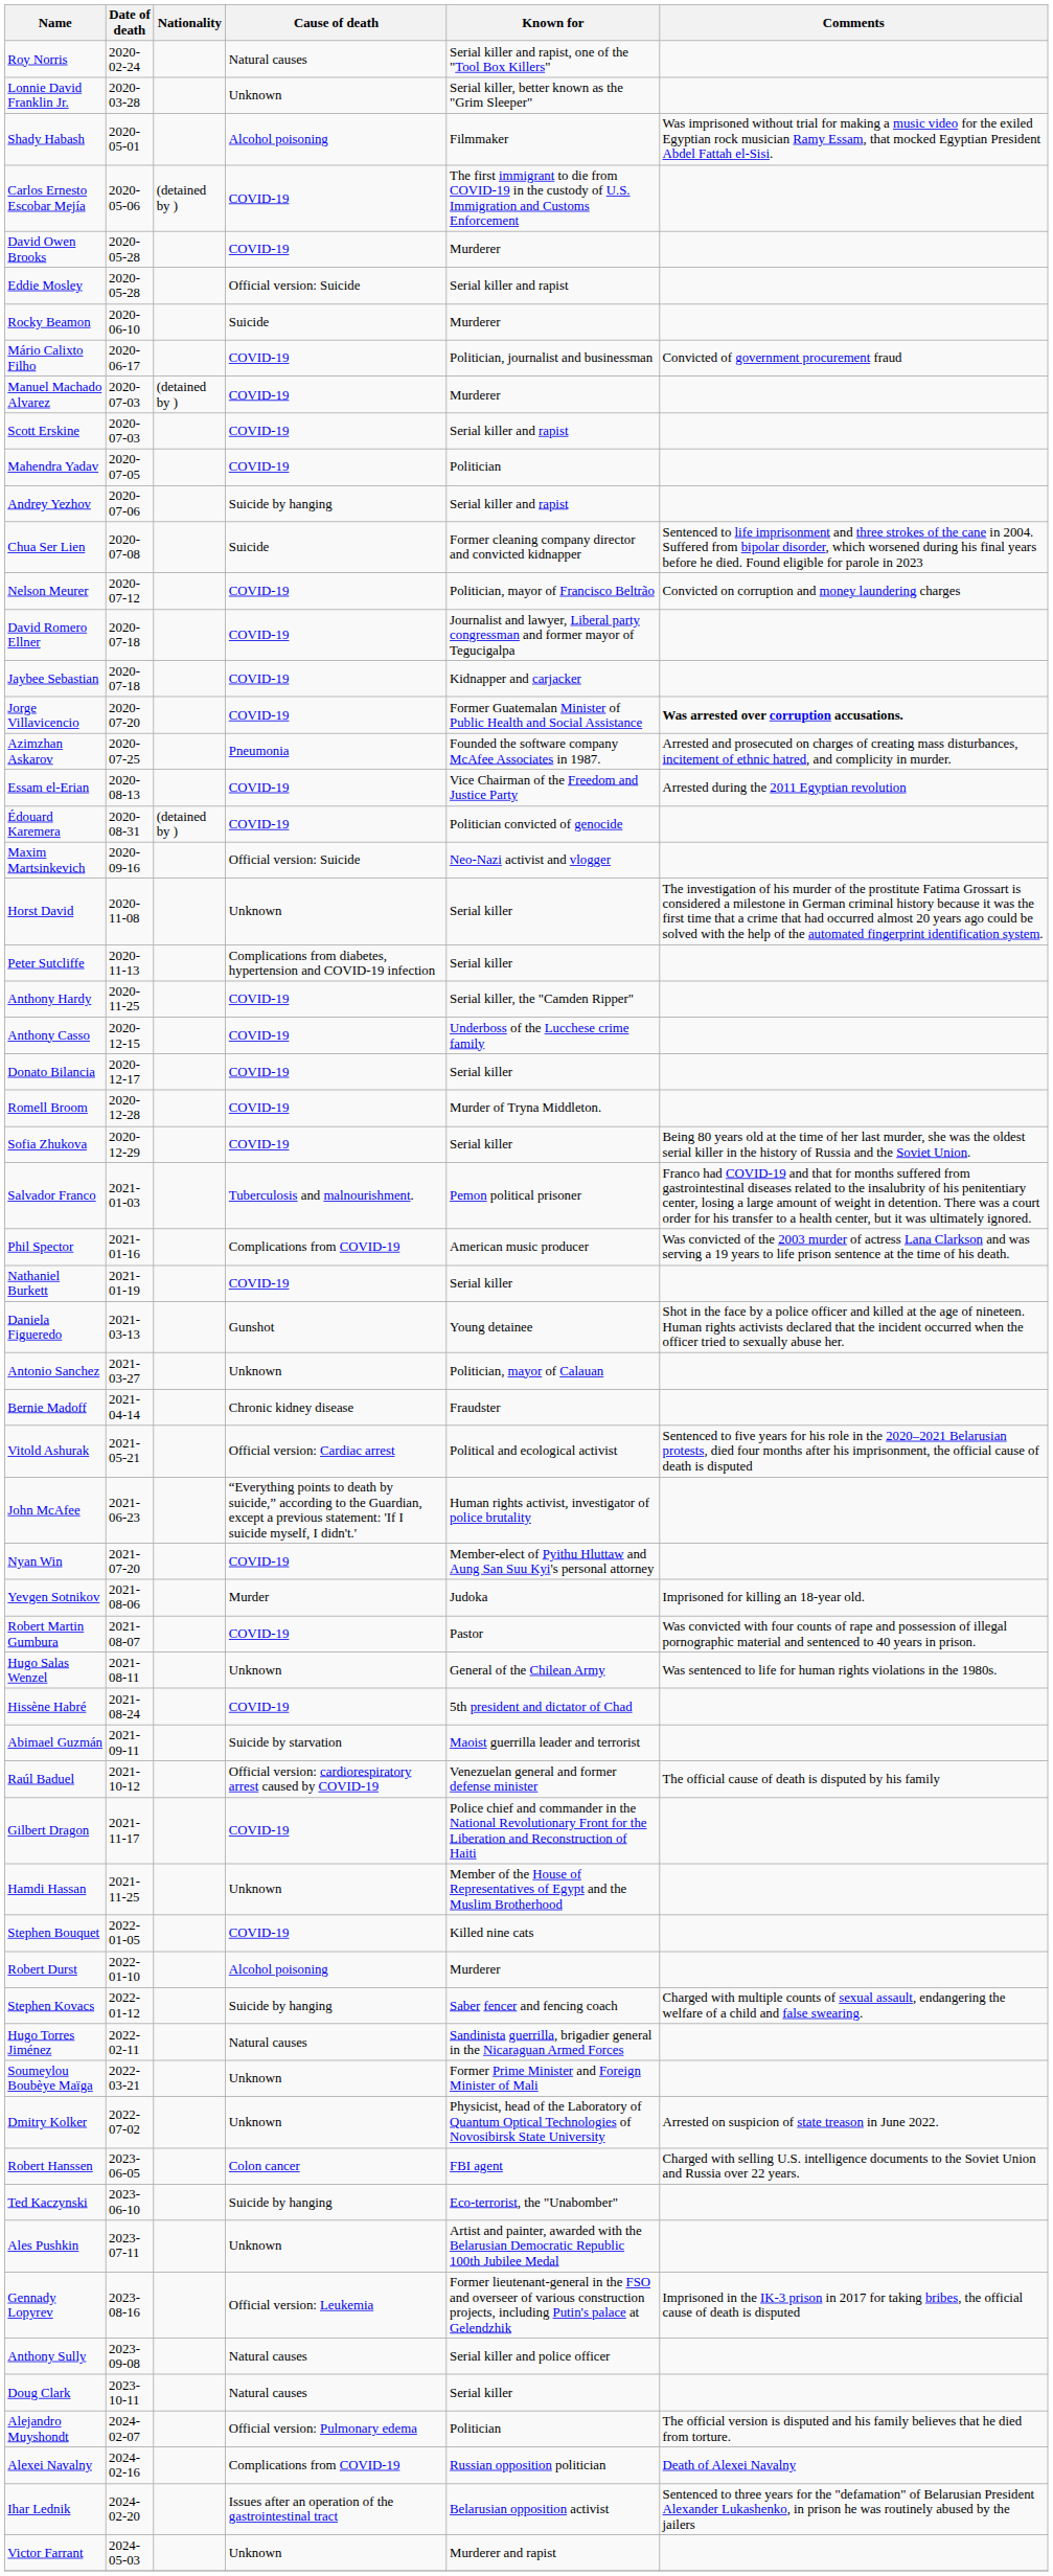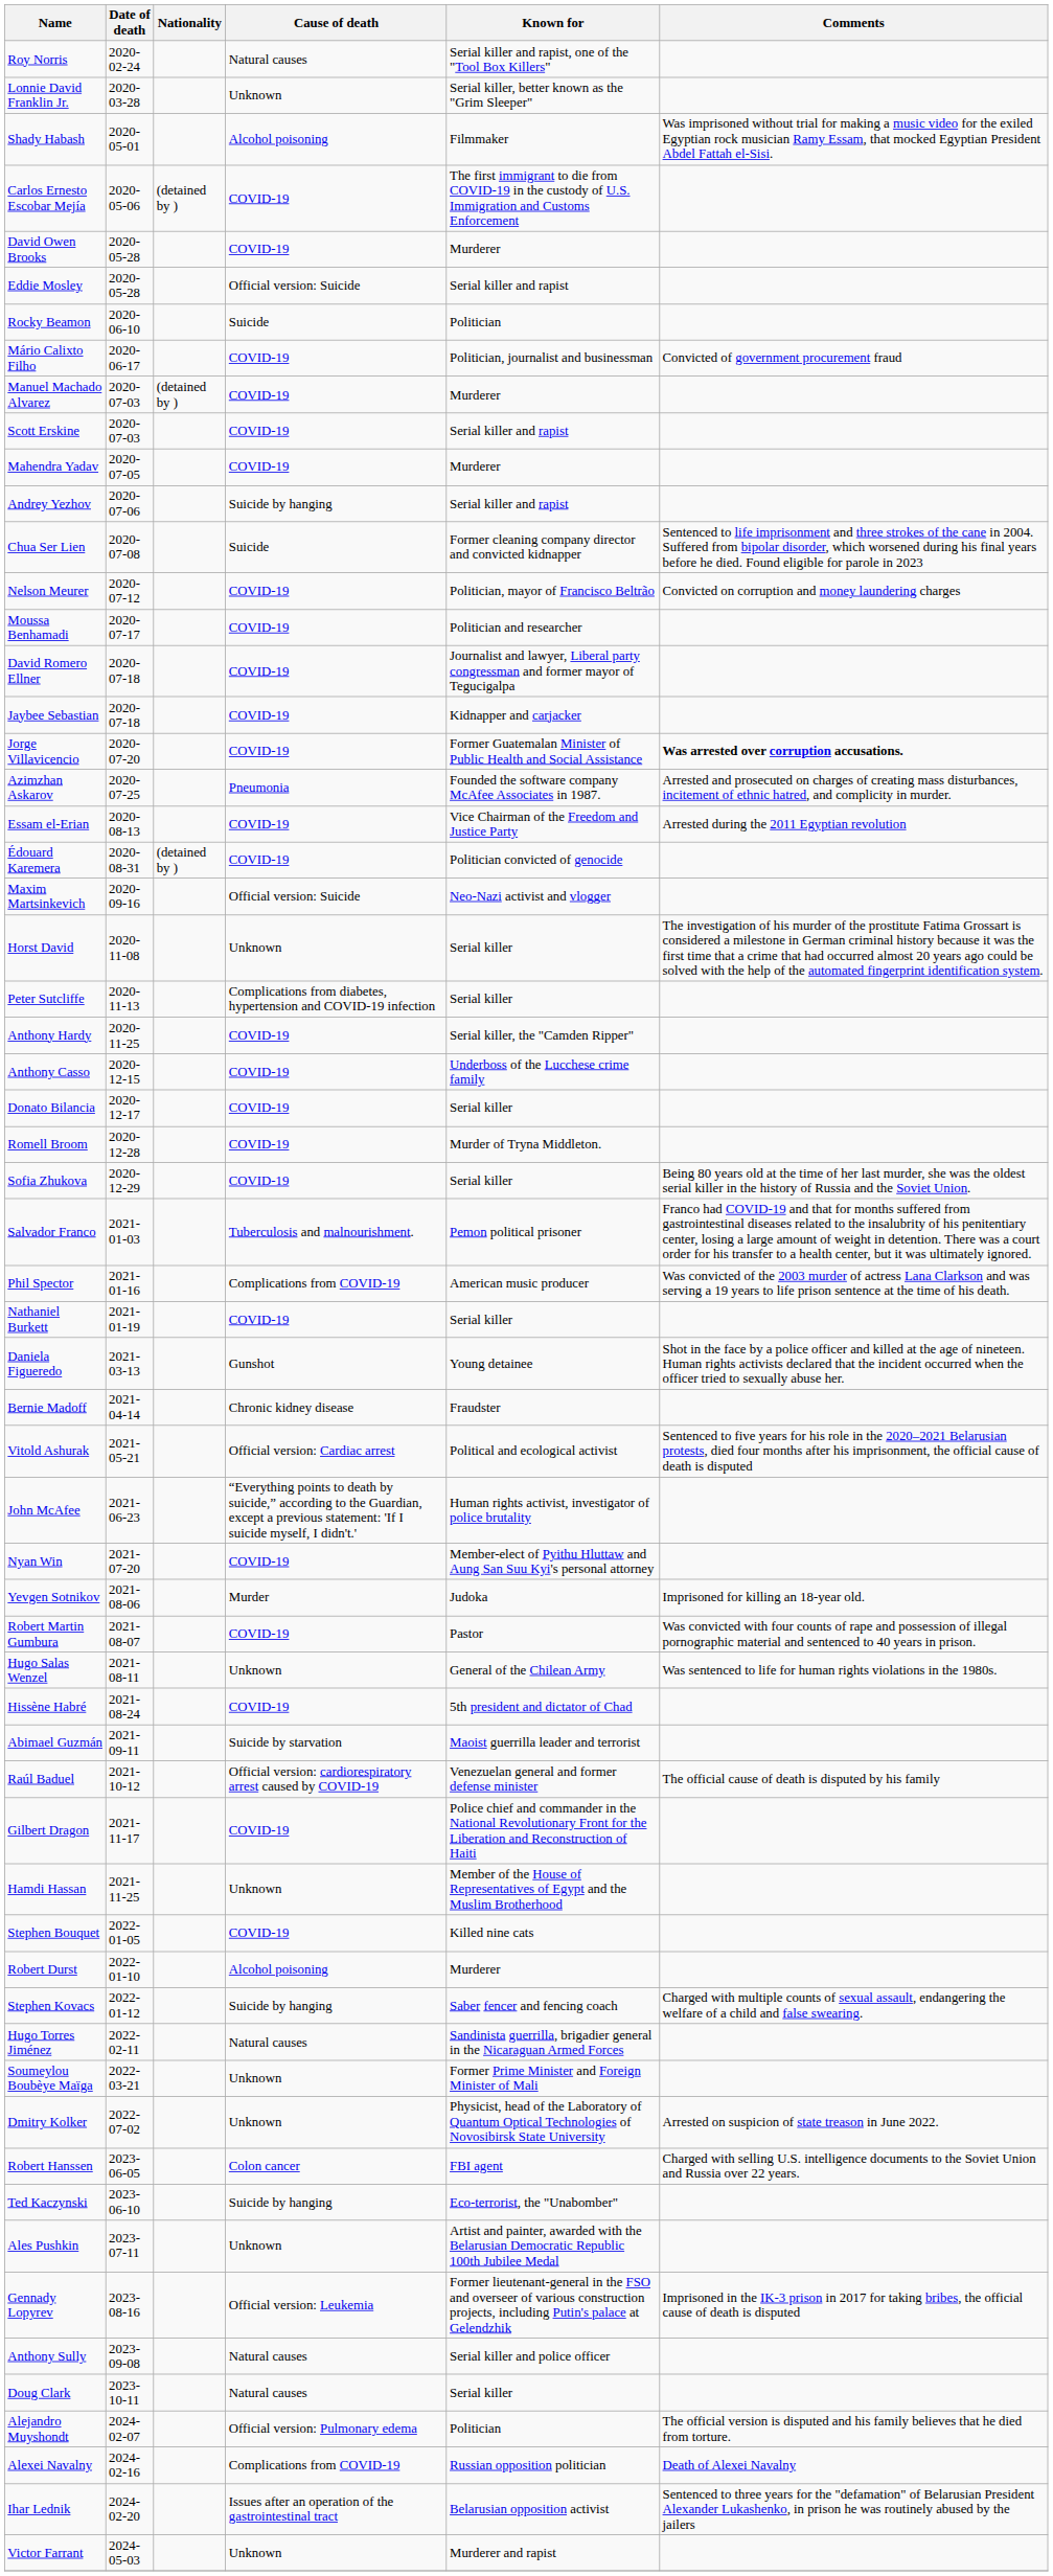 <table class="wikitable sortable">
 <tr>
 <th>Name</th>
 <th>Date of death</th>
 <th>Nationality</th>
 <th>Cause of death</th>
 <th>Known for</th>
 <th>Comments</th>
 </tr>
 <tr>
 <td><a href='#'>Roy Norris</a></td>
 <td>2020-02-24</td>
 <td></td>
 <td>Natural causes</td>
 <td>Serial killer and rapist, one of the "<a href='#'>Tool Box Killers</a>"</td>
 <td></td>
 </tr>
 <tr>
 <td><a href='#'>Lonnie David Franklin Jr.</a></td>
 <td>2020-03-28</td>
 <td></td>
 <td>Unknown</td>
 <td>Serial killer, better known as the "Grim Sleeper"</td>
 <td></td>
 </tr>
 <tr>
 <td><a href='#'>Shady Habash</a></td>
 <td>2020-05-01</td>
 <td></td>
 <td><a href='#'>Alcohol poisoning</a></td>
 <td>Filmmaker</td>
 <td>Was imprisoned without trial for making a <a href='#'>music video</a> for the exiled Egyptian rock musician <a href='#'>Ramy Essam</a>, that mocked Egyptian President <a href='#'>Abdel Fattah el-Sisi</a>.</td>
 </tr>
 <tr>
 <td><a href='#'>Carlos Ernesto Escobar Mejía</a></td>
 <td>2020-05-06</td>
 <td> (detained by )</td>
 <td><a href='#'>COVID-19</a></td>
 <td>The first <a href='#'>immigrant</a> to die from <a href='#'>COVID-19</a> in the custody of <a href='#'>U.S. Immigration and Customs Enforcement</a></td>
 <td></td>
 </tr>
 <tr>
 <td><a href='#'>David Owen Brooks</a></td>
 <td>2020-05-28</td>
 <td></td>
 <td><a href='#'>COVID-19</a></td>
 <td>Murderer</td>
 <td></td>
 </tr>
 <tr>
 <td><a href='#'>Eddie Mosley</a></td>
 <td>2020-05-28</td>
 <td></td>
 <td>Official version: Suicide</td>
 <td>Serial killer and rapist</td>
 <td></td>
 </tr>
 <tr>
 <td><a href='#'>Rocky Beamon</a></td>
 <td>2020-06-10</td>
 <td></td>
 <td>Suicide</td>
-<td>Murderer</td>
+<td>Politician</td>
 <td></td>
 </tr>
 <tr>
 <td><a href='#'>Mário Calixto Filho</a></td>
 <td>2020-06-17</td>
 <td></td>
 <td><a href='#'>COVID-19</a></td>
 <td>Politician, journalist and businessman</td>
 <td>Convicted of <a href='#'>government procurement</a> fraud</td>
 </tr>
 <tr>
 <td><a href='#'>Manuel Machado Alvarez</a></td>
 <td>2020-07-03</td>
 <td> (detained by )</td>
 <td><a href='#'>COVID-19</a></td>
 <td>Murderer</td>
 <td></td>
 </tr>
 <tr>
 <td><a href='#'>Scott Erskine</a></td>
 <td>2020-07-03</td>
 <td></td>
 <td><a href='#'>COVID-19</a></td>
 <td>Serial killer and <a href='#'>rapist</a></td>
 <td></td>
 </tr>
 <tr>
 <td><a href='#'>Mahendra Yadav</a></td>
 <td>2020-07-05</td>
 <td></td>
 <td><a href='#'>COVID-19</a></td>
-<td>Politician</td>
+<td>Murderer</td>
 <td></td>
 </tr>
 <tr>
 <td><a href='#'>Andrey Yezhov</a></td>
 <td>2020-07-06</td>
 <td></td>
 <td>Suicide by hanging</td>
 <td>Serial killer and <a href='#'>rapist</a></td>
 <td></td>
 </tr>
 <tr>
 <td><a href='#'>Chua Ser Lien</a></td>
 <td>2020-07-08</td>
 <td></td>
 <td>Suicide</td>
 <td>Former cleaning company director and convicted kidnapper</td>
 <td>Sentenced to <a href='#'>life imprisonment</a> and <a href='#'>three strokes of the cane</a> in 2004. Suffered from <a href='#'>bipolar disorder</a>, which worsened during his final years before he died. Found eligible for parole in 2023</td>
 </tr>
 <tr>
 <td><a href='#'>Nelson Meurer</a></td>
 <td>2020-07-12</td>
 <td></td>
 <td><a href='#'>COVID-19</a></td>
 <td>Politician, mayor of <a href='#'>Francisco Beltrão</a></td>
 <td>Convicted on corruption and <a href='#'>money laundering</a> charges</td>
+</tr>
+<tr>
+<td><a href='#'>Moussa Benhamadi</a></td>
+<td>2020-07-17</td>
+<td></td>
+<td><a href='#'>COVID-19</a></td>
+<td>Politician and researcher</td>
+<td></td>
 </tr>
 <tr>
 <td><a href='#'>David Romero Ellner</a></td>
 <td>2020-07-18</td>
 <td></td>
 <td><a href='#'>COVID-19</a></td>
 <td>Journalist and lawyer, <a href='#'>Liberal party</a> <a href='#'>congressman</a> and former mayor of Tegucigalpa</td>
 <td></td>
 </tr>
 <tr>
 <td><a href='#'>Jaybee Sebastian</a></td>
 <td>2020-07-18</td>
 <td></td>
 <td><a href='#'>COVID-19</a></td>
 <td>Kidnapper and <a href='#'>carjacker</a></td>
 <td></td>
 </tr>
 <tr>
 <td><a href='#'>Jorge Villavicencio</a></td>
 <td>2020-07-20</td>
 <td></td>
 <td><a href='#'>COVID-19</a></td>
 <td>Former Guatemalan <a href='#'>Minister</a> of <a href='#'>Public Health and Social Assistance</a></td>
 <td><strong>Was arrested over <a href='#'>corruption</a> accusations.</strong></td>
 </tr>
 <tr>
 <td><a href='#'>Azimzhan Askarov</a></td>
 <td>2020-07-25</td>
 <td></td>
 <td><a href='#'>Pneumonia</a></td>
 <td>Founded the software company <a href='#'>McAfee Associates</a> in 1987.</td>
 <td>Arrested and prosecuted on charges of creating mass disturbances, <a href='#'>incitement of ethnic hatred</a>, and complicity in murder.</td>
 </tr>
 <tr>
 <td><a href='#'>Essam el-Erian</a></td>
 <td>2020-08-13</td>
 <td></td>
 <td><a href='#'>COVID-19</a></td>
 <td>Vice Chairman of the <a href='#'>Freedom and Justice Party</a></td>
 <td>Arrested during the <a href='#'>2011 Egyptian revolution</a></td>
 </tr>
 <tr>
 <td><a href='#'>Édouard Karemera</a></td>
 <td>2020-08-31</td>
 <td> (detained by )</td>
 <td><a href='#'>COVID-19</a></td>
 <td>Politician convicted of <a href='#'>genocide</a></td>
 <td></td>
 </tr>
 <tr>
 <td><a href='#'>Maxim Martsinkevich</a></td>
 <td>2020-09-16</td>
 <td></td>
 <td>Official version: Suicide</td>
 <td><a href='#'>Neo-Nazi</a> activist and <a href='#'>vlogger</a></td>
 <td></td>
 </tr>
 <tr>
 <td><a href='#'>Horst David</a></td>
 <td>2020-11-08</td>
 <td></td>
 <td>Unknown</td>
 <td>Serial killer</td>
 <td>The investigation of his murder of the prostitute Fatima Grossart is considered a milestone in German criminal history because it was the first time that a crime that had occurred almost 20 years ago could be solved with the help of the <a href='#'>automated fingerprint identification system</a>.</td>
 </tr>
 <tr>
 <td><a href='#'>Peter Sutcliffe</a></td>
 <td>2020-11-13</td>
 <td></td>
 <td>Complications from diabetes, hypertension and COVID-19 infection</td>
 <td>Serial killer</td>
 <td></td>
 </tr>
 <tr>
 <td><a href='#'>Anthony Hardy</a></td>
 <td>2020-11-25</td>
 <td></td>
 <td><a href='#'>COVID-19</a></td>
 <td>Serial killer, the "Camden Ripper"</td>
 <td></td>
 </tr>
 <tr>
 <td><a href='#'>Anthony Casso</a></td>
 <td>2020-12-15</td>
 <td></td>
 <td><a href='#'>COVID-19</a></td>
 <td><a href='#'>Underboss</a> of the <a href='#'>Lucchese crime family</a></td>
 <td></td>
 </tr>
 <tr>
 <td><a href='#'>Donato Bilancia</a></td>
 <td>2020-12-17</td>
 <td></td>
 <td><a href='#'>COVID-19</a></td>
 <td>Serial killer</td>
 <td></td>
 </tr>
 <tr>
 <td><a href='#'>Romell Broom</a></td>
 <td>2020-12-28</td>
 <td></td>
 <td><a href='#'>COVID-19</a></td>
 <td>Murder of Tryna Middleton.</td>
 <td></td>
 </tr>
 <tr>
 <td><a href='#'>Sofia Zhukova</a></td>
 <td>2020-12-29</td>
 <td></td>
 <td><a href='#'>COVID-19</a></td>
 <td>Serial killer</td>
 <td>Being 80 years old at the time of her last murder, she was the oldest serial killer in the history of Russia and the <a href='#'>Soviet Union</a>.</td>
 </tr>
 <tr>
 <td><a href='#'>Salvador Franco</a></td>
 <td>2021-01-03</td>
 <td></td>
 <td><a href='#'>Tuberculosis</a> and <a href='#'>malnourishment</a>.</td>
 <td><a href='#'>Pemon</a> political prisoner</td>
 <td>Franco had <a href='#'>COVID-19</a> and that for months suffered from gastrointestinal diseases related to the insalubrity of his penitentiary center, losing a large amount of weight in detention. There was a court order for his transfer to a health center, but it was ultimately ignored.</td>
 </tr>
 <tr>
 <td><a href='#'>Phil Spector</a></td>
 <td>2021-01-16</td>
 <td></td>
 <td>Complications from <a href='#'>COVID-19</a></td>
 <td>American music producer</td>
 <td>Was convicted of the <a href='#'>2003 murder</a> of actress <a href='#'>Lana Clarkson</a> and was serving a 19 years to life prison sentence at the time of his death.</td>
 </tr>
 <tr>
 <td><a href='#'>Nathaniel Burkett</a></td>
 <td>2021-01-19</td>
 <td></td>
 <td><a href='#'>COVID-19</a></td>
 <td>Serial killer</td>
 <td></td>
 </tr>
 <tr>
 <td><a href='#'>Daniela Figueredo</a></td>
 <td>2021-03-13</td>
 <td></td>
 <td>Gunshot</td>
 <td>Young detainee</td>
 <td>Shot in the face by a police officer and killed at the age of nineteen. Human rights activists declared that the incident occurred when the officer tried to sexually abuse her.</td>
-</tr>
-<tr>
-<td><a href='#'>Antonio Sanchez</a></td>
-<td>2021-03-27</td>
-<td></td>
-<td>Unknown</td>
-<td>Politician, <a href='#'>mayor</a> of <a href='#'>Calauan</a></td>
-<td></td>
 </tr>
 <tr>
 <td><a href='#'>Bernie Madoff</a></td>
 <td>2021-04-14</td>
 <td></td>
 <td>Chronic kidney disease</td>
 <td>Fraudster</td>
 <td></td>
 </tr>
 <tr>
 <td><a href='#'>Vitold Ashurak</a></td>
 <td>2021-05-21</td>
 <td></td>
 <td>Official version: <a href='#'>Cardiac arrest</a></td>
 <td>Political and ecological activist</td>
 <td>Sentenced to five years for his role in the <a href='#'>2020–2021 Belarusian protests</a>, died four months after his imprisonment, the official cause of death is disputed</td>
 </tr>
 <tr>
 <td><a href='#'>John McAfee</a></td>
 <td>2021-06-23</td>
 <td></td>
 <td>“Everything points to death by suicide,” according to the Guardian, except a previous statement: 'If I suicide myself, I didn't.' </td>
 <td>Human rights activist, investigator of <a href='#'>police brutality</a></td>
 <td></td>
 </tr>
 <tr>
 <td><a href='#'>Nyan Win</a></td>
 <td>2021-07-20</td>
 <td></td>
 <td><a href='#'>COVID-19</a></td>
 <td>Member-elect of <a href='#'>Pyithu Hluttaw</a> and <a href='#'>Aung San Suu Kyi</a>'s personal attorney</td>
 <td></td>
 </tr>
 <tr>
 <td><a href='#'>Yevgen Sotnikov</a></td>
 <td>2021-08-06</td>
 <td></td>
 <td>Murder</td>
 <td>Judoka</td>
 <td>Imprisoned for killing an 18-year old.</td>
 </tr>
 <tr>
 <td><a href='#'>Robert Martin Gumbura</a></td>
 <td>2021-08-07</td>
 <td></td>
 <td><a href='#'>COVID-19</a></td>
 <td>Pastor</td>
 <td>Was convicted with four counts of rape and possession of illegal pornographic material and sentenced to 40 years in prison.</td>
 </tr>
 <tr>
 <td><a href='#'>Hugo Salas Wenzel</a></td>
 <td>2021-08-11</td>
 <td></td>
 <td>Unknown</td>
 <td>General of the <a href='#'>Chilean Army</a></td>
 <td>Was sentenced to life for human rights violations in the 1980s.</td>
 </tr>
 <tr>
 <td><a href='#'>Hissène Habré</a></td>
 <td>2021-08-24</td>
 <td></td>
 <td><a href='#'>COVID-19</a></td>
 <td>5th <a href='#'>president and dictator of Chad</a></td>
 <td></td>
 </tr>
 <tr>
 <td><a href='#'>Abimael Guzmán</a></td>
 <td>2021-09-11</td>
 <td></td>
 <td>Suicide by starvation</td>
 <td><a href='#'>Maoist</a> guerrilla leader and terrorist</td>
 <td></td>
 </tr>
 <tr>
 <td><a href='#'>Raúl Baduel</a></td>
 <td>2021-10-12</td>
 <td></td>
 <td>Official version: <a href='#'>cardiorespiratory arrest</a> caused by <a href='#'>COVID-19</a></td>
 <td>Venezuelan general and former <a href='#'>defense minister</a></td>
 <td>The official cause of death is disputed by his family</td>
 </tr>
 <tr>
 <td><a href='#'>Gilbert Dragon</a></td>
 <td>2021-11-17</td>
 <td></td>
 <td><a href='#'>COVID-19</a></td>
 <td>Police chief and commander in the <a href='#'>National Revolutionary Front for the Liberation and Reconstruction of Haiti</a></td>
 <td></td>
 </tr>
 <tr>
 <td><a href='#'>Hamdi Hassan</a></td>
 <td>2021-11-25</td>
 <td></td>
 <td>Unknown</td>
 <td>Member of the <a href='#'>House of Representatives of Egypt</a> and the <a href='#'>Muslim Brotherhood</a></td>
 <td></td>
 </tr>
 <tr>
 <td><a href='#'>Stephen Bouquet</a></td>
 <td>2022-01-05</td>
 <td></td>
 <td><a href='#'>COVID-19</a></td>
 <td>Killed nine cats</td>
 <td></td>
 </tr>
 <tr>
 <td><a href='#'>Robert Durst</a></td>
 <td>2022-01-10</td>
 <td></td>
 <td><a href='#'>Alcohol poisoning</a></td>
 <td>Murderer</td>
 <td></td>
 </tr>
 <tr>
 <td><a href='#'>Stephen Kovacs</a></td>
 <td>2022-01-12</td>
 <td></td>
 <td>Suicide by hanging</td>
 <td><a href='#'>Saber</a> <a href='#'>fencer</a> and fencing coach</td>
 <td>Charged with multiple counts of <a href='#'>sexual assault</a>, endangering the welfare of a child and <a href='#'>false swearing</a>.</td>
 </tr>
 <tr>
 <td><a href='#'>Hugo Torres Jiménez</a></td>
 <td>2022-02-11</td>
 <td></td>
 <td>Natural causes</td>
 <td><a href='#'>Sandinista</a> <a href='#'>guerrilla</a>, brigadier general in the <a href='#'>Nicaraguan Armed Forces</a></td>
 <td></td>
 </tr>
 <tr>
 <td><a href='#'>Soumeylou Boubèye Maïga</a></td>
 <td>2022-03-21</td>
 <td></td>
 <td>Unknown</td>
 <td>Former <a href='#'>Prime Minister</a> and <a href='#'>Foreign Minister of Mali</a></td>
 <td></td>
 </tr>
 <tr>
 <td><a href='#'>Dmitry Kolker</a></td>
 <td>2022-07-02</td>
 <td></td>
 <td>Unknown</td>
 <td>Physicist, head of the Laboratory of <a href='#'>Quantum Optical Technologies</a> of <a href='#'>Novosibirsk State University</a></td>
 <td>Arrested on suspicion of <a href='#'>state treason</a> in June 2022.</td>
 </tr>
 <tr>
 <td><a href='#'>Robert Hanssen</a></td>
 <td>2023-06-05</td>
 <td></td>
 <td><a href='#'>Colon cancer</a></td>
 <td><a href='#'>FBI agent</a></td>
 <td>Charged with selling U.S. intelligence documents to the Soviet Union and Russia over 22 years.</td>
 </tr>
 <tr>
 <td><a href='#'>Ted Kaczynski</a></td>
 <td>2023-06-10</td>
 <td></td>
 <td>Suicide by hanging</td>
 <td><a href='#'>Eco-terrorist</a>, the "Unabomber"</td>
 <td></td>
 </tr>
 <tr>
 <td><a href='#'>Ales Pushkin</a></td>
 <td>2023-07-11</td>
 <td></td>
 <td>Unknown</td>
 <td>Artist and painter, awarded with the <a href='#'>Belarusian Democratic Republic 100th Jubilee Medal</a></td>
 <td></td>
 </tr>
 <tr>
 <td><a href='#'>Gennady Lopyrev</a></td>
 <td>2023-08-16</td>
 <td></td>
 <td>Official version: <a href='#'>Leukemia</a></td>
 <td>Former lieutenant-general in the <a href='#'>FSO</a> and overseer of various construction projects, including <a href='#'>Putin's palace</a> at <a href='#'>Gelendzhik</a></td>
 <td>Imprisoned in the <a href='#'>IK-3 prison</a> in 2017 for taking <a href='#'>bribes</a>, the official cause of death is disputed</td>
 </tr>
 <tr>
 <td><a href='#'>Anthony Sully</a></td>
 <td>2023-09-08</td>
 <td></td>
 <td>Natural causes</td>
 <td>Serial killer and police officer</td>
 <td></td>
 </tr>
 <tr>
 <td><a href='#'>Doug Clark</a></td>
 <td>2023-10-11</td>
 <td></td>
 <td>Natural causes</td>
 <td>Serial killer</td>
 <td></td>
 </tr>
 <tr>
 <td><a href='#'>Alejandro Muyshondt</a></td>
 <td>2024-02-07</td>
 <td></td>
 <td>Official version: <a href='#'>Pulmonary edema</a></td>
 <td>Politician</td>
 <td>The official version is disputed and his family believes that he died from torture.</td>
 </tr>
 <tr>
 <td><a href='#'>Alexei Navalny</a></td>
 <td>2024-02-16</td>
 <td></td>
 <td>Complications from <a href='#'>COVID-19</a></td>
 <td><a href='#'>Russian opposition</a> politician</td>
 <td><a href='#'>Death of Alexei Navalny</a></td>
 </tr>
 <tr>
 <td><a href='#'>Ihar Lednik</a></td>
 <td>2024-02-20</td>
 <td></td>
 <td>Issues after an operation of the <a href='#'>gastrointestinal tract</a></td>
 <td><a href='#'>Belarusian opposition</a> activist</td>
 <td>Sentenced to three years for the "defamation" of Belarusian President <a href='#'>Alexander Lukashenko</a>, in prison he was routinely abused by the jailers</td>
 </tr>
 <tr>
 <td><a href='#'>Victor Farrant</a></td>
 <td>2024-05-03</td>
 <td></td>
 <td>Unknown</td>
 <td>Murderer and rapist</td>
 <td></td>
 </tr>
 <tr>
 </tr>
 </table>
